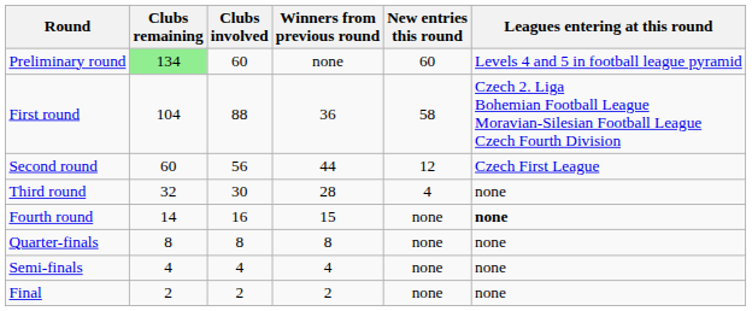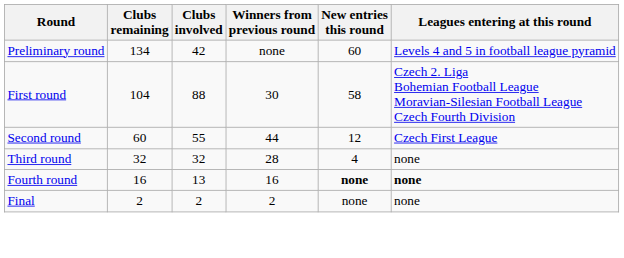 <table class="wikitable">
 <tr>
 <th>Round</th>
 <th>Clubs<br>remaining</th>
 <th>Clubs<br>involved</th>
 <th>Winners from<br>previous round</th>
 <th>New entries<br>this round</th>
 <th>Leagues entering at this round</th>
 </tr>
 <tr>
 <td><a href='#'>Preliminary round</a></td>
-<td align="center" style="background: lightgreen;">134</td>
-<td align="center">60</td>
+<td align="center">134</td>
+<td align="center">42</td>
 <td align="center">none</td>
 <td align="center">60</td>
 <td><a href='#'>Levels 4 and 5 in football league pyramid</a></td>
 </tr>
 <tr>
 <td><a href='#'>First round</a></td>
 <td align="center">104</td>
 <td align="center">88</td>
-<td align="center">36</td>
+<td align="center">30</td>
 <td align="center">58</td>
 <td><a href='#'>Czech 2. Liga</a><br><a href='#'>Bohemian Football League</a><br><a href='#'>Moravian-Silesian Football League</a><br><a href='#'>Czech Fourth Division</a></td>
 </tr>
 <tr>
 <td><a href='#'>Second round</a></td>
 <td align="center">60</td>
-<td align="center">56</td>
+<td align="center">55</td>
 <td align="center">44</td>
 <td align="center">12</td>
 <td><a href='#'>Czech First League</a></td>
 </tr>
 <tr>
 <td><a href='#'>Third round</a></td>
 <td align="center">32</td>
-<td align="center">30</td>
+<td align="center">32</td>
 <td align="center">28</td>
 <td align="center">4</td>
 <td>none</td>
 </tr>
 <tr>
 <td><a href='#'>Fourth round</a></td>
-<td align="center">14</td>
 <td align="center">16</td>
-<td align="center">15</td>
-<td align="center">none</td>
+<td align="center">13</td>
+<td align="center">16</td>
+<td align="center"><strong>none</strong></td>
 <td><strong>none</strong></td>
-</tr>
-<tr>
-<td><a href='#'>Quarter-finals</a></td>
-<td align="center">8</td>
-<td align="center">8</td>
-<td align="center">8</td>
-<td align="center">none</td>
-<td>none</td>
-</tr>
-<tr>
-<td><a href='#'>Semi-finals</a></td>
-<td align="center">4</td>
-<td align="center">4</td>
-<td align="center">4</td>
-<td align="center">none</td>
-<td>none</td>
 </tr>
 <tr>
 <td><a href='#'>Final</a></td>
 <td align="center">2</td>
 <td align="center">2</td>
 <td align="center">2</td>
 <td align="center">none</td>
 <td>none</td>
 </tr>
 </table>
